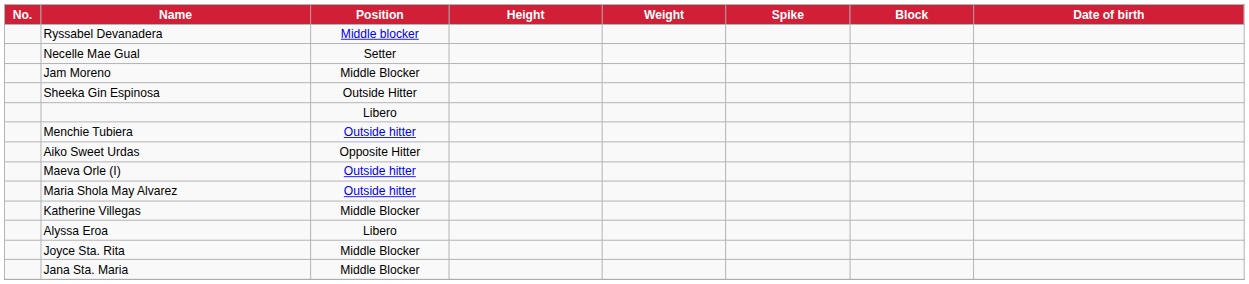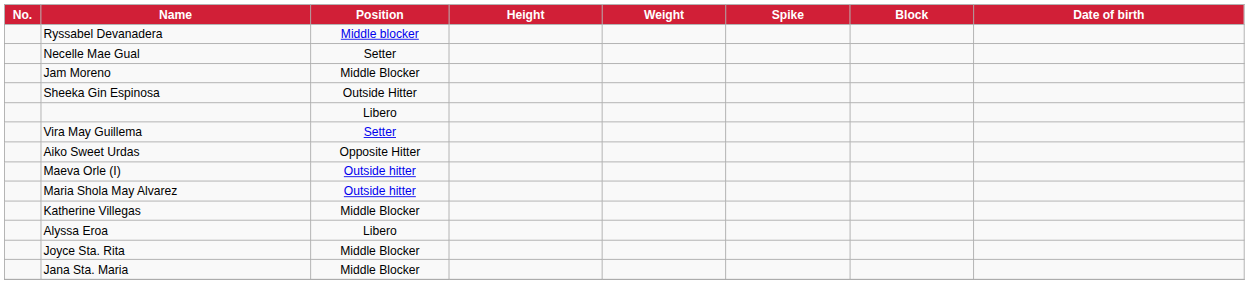 <table class="wikitable sortable" style="font-size:87%; text-align:center; width:90%;">
 <tr>
 <th style="width:2em;background:#d11f37; color: white;">No.</th>
 <th style="width:18em; background:#d11f37; color: white;">Name</th>
 <th style="width:9em; background:#d11f37; color: white;">Position</th>
 <th style="width:10em; background:#d11f37; color: white;">Height</th>
 <th style="width:8em; background:#d11f37; color:white;">Weight</th>
 <th style="width:8em; background:#d11f37; color:white;">Spike</th>
 <th style="width:8em; background:#d11f37; color:white;">Block</th>
 <th style="width:18em; background:#d11f37; color:white;">Date of birth</th>
 </tr>
 <tr align=center>
 <td></td>
 <td align=left> Ryssabel Devanadera</td>
 <td><a href='#'>Middle blocker</a></td>
 <td></td>
 <td></td>
 <td></td>
 <td></td>
 <td align=right></td>
 </tr>
 <tr>
 <td></td>
 <td align=left> Necelle Mae Gual</td>
 <td>Setter</td>
 <td></td>
 <td></td>
 <td></td>
 <td></td>
 <td></td>
 </tr>
 <tr>
 <td></td>
 <td align=left> Jam Moreno</td>
 <td>Middle Blocker</td>
 <td></td>
 <td></td>
 <td></td>
 <td></td>
 <td></td>
 </tr>
 <tr>
 <td></td>
 <td align=left> Sheeka Gin Espinosa</td>
 <td>Outside Hitter</td>
 <td></td>
 <td></td>
 <td></td>
 <td></td>
 <td></td>
 </tr>
 <tr align=center>
 <td></td>
 <td align=left> </td>
 <td>Libero</td>
 <td></td>
 <td></td>
 <td></td>
 <td></td>
 <td align=right></td>
 </tr>
-<tr>
+<tr align=center>
 <td></td>
-<td align=left> Menchie Tubiera</td>
-<td><a href='#'>Outside hitter</a></td>
+<td align=left> Vira May Guillema</td>
+<td><a href='#'>Setter</a></td>
 <td></td>
 <td></td>
 <td></td>
 <td></td>
-<td></td>
+<td align=right></td>
 </tr>
 <tr align=center>
 <td></td>
 <td align=left> Aiko Sweet Urdas</td>
 <td>Opposite Hitter</td>
 <td></td>
 <td></td>
 <td></td>
 <td></td>
 <td align=right></td>
 </tr>
 <tr align=center>
 <td></td>
 <td align=left> Maeva Orle (I)</td>
 <td><a href='#'>Outside hitter</a></td>
 <td></td>
 <td></td>
 <td></td>
 <td></td>
 <td align=right></td>
 </tr>
 <tr align=center>
 <td></td>
 <td align=left> Maria Shola May Alvarez</td>
 <td><a href='#'>Outside hitter</a></td>
 <td></td>
 <td></td>
 <td></td>
 <td></td>
 <td align=right></td>
 </tr>
 <tr align=center>
 <td></td>
 <td align=left> Katherine Villegas</td>
 <td>Middle Blocker</td>
 <td></td>
 <td></td>
 <td></td>
 <td></td>
 <td align=right></td>
 </tr>
 <tr align=center>
 <td></td>
 <td align=left> Alyssa Eroa</td>
 <td>Libero</td>
 <td></td>
 <td></td>
 <td></td>
 <td></td>
 <td align=right></td>
 </tr>
 <tr align=center>
 <td></td>
 <td align=left> Joyce Sta. Rita</td>
 <td>Middle Blocker</td>
 <td></td>
 <td></td>
 <td></td>
 <td></td>
 <td align=right></td>
 </tr>
 <tr align=center>
 <td></td>
 <td align=left> Jana Sta. Maria</td>
 <td>Middle Blocker</td>
 <td></td>
 <td></td>
 <td></td>
 <td></td>
 <td></td>
 </tr>
 <tr>
 </tr>
 </table>
